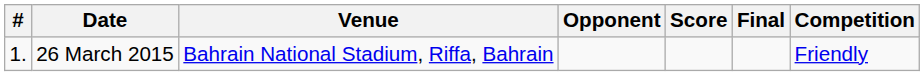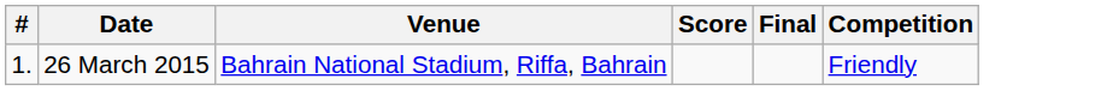 <table class="wikitable collapsible">
 <tr>
 <th>#</th>
 <th>Date</th>
 <th>Venue</th>
-<th>Opponent</th>
 <th>Score</th>
 <th>Final</th>
 <th>Competition</th>
 </tr>
 <tr>
 <td>1.</td>
 <td>26 March 2015</td>
 <td><a href='#'>Bahrain National Stadium</a>, <a href='#'>Riffa</a>, <a href='#'>Bahrain</a></td>
 <td></td>
 <td></td>
-<td></td>
 <td><a href='#'>Friendly</a></td>
 </tr>
 </table>
